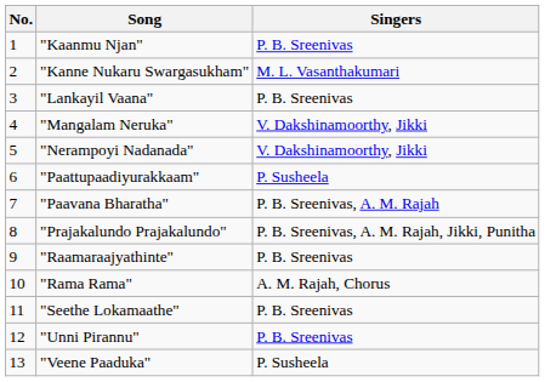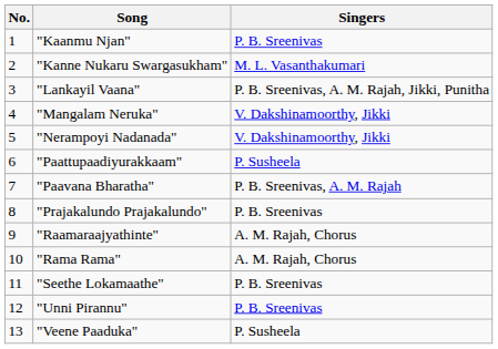 <table class="wikitable" style="font-size:95%;">
 <tr>
 <th>No.</th>
 <th>Song</th>
 <th>Singers</th>
 </tr>
 <tr>
 <td>1</td>
 <td>"Kaanmu Njan"</td>
 <td><a href='#'>P. B. Sreenivas</a></td>
 </tr>
 <tr>
 <td>2</td>
 <td>"Kanne Nukaru Swargasukham"</td>
 <td><a href='#'>M. L. Vasanthakumari</a></td>
 </tr>
 <tr>
 <td>3</td>
 <td>"Lankayil Vaana"</td>
-<td>P. B. Sreenivas</td>
+<td>P. B. Sreenivas, A. M. Rajah, Jikki, Punitha</td>
 </tr>
 <tr>
 <td>4</td>
 <td>"Mangalam Neruka"</td>
 <td><a href='#'>V. Dakshinamoorthy</a>, <a href='#'>Jikki</a></td>
 </tr>
 <tr>
 <td>5</td>
 <td>"Nerampoyi Nadanada"</td>
 <td><a href='#'>V. Dakshinamoorthy</a>, <a href='#'>Jikki</a></td>
 </tr>
 <tr>
 <td>6</td>
 <td>"Paattupaadiyurakkaam"</td>
 <td><a href='#'>P. Susheela</a></td>
 </tr>
 <tr>
 <td>7</td>
 <td>"Paavana Bharatha"</td>
 <td>P. B. Sreenivas, <a href='#'>A. M. Rajah</a></td>
 </tr>
 <tr>
 <td>8</td>
 <td>"Prajakalundo Prajakalundo"</td>
-<td>P. B. Sreenivas, A. M. Rajah, Jikki, Punitha</td>
+<td>P. B. Sreenivas</td>
 </tr>
 <tr>
 <td>9</td>
 <td>"Raamaraajyathinte"</td>
-<td>P. B. Sreenivas</td>
+<td>A. M. Rajah, Chorus</td>
 </tr>
 <tr>
 <td>10</td>
 <td>"Rama Rama"</td>
 <td>A. M. Rajah, Chorus</td>
 </tr>
 <tr>
 <td>11</td>
 <td>"Seethe Lokamaathe"</td>
 <td>P. B. Sreenivas</td>
 </tr>
 <tr>
 <td>12</td>
 <td>"Unni Pirannu"</td>
 <td><a href='#'>P. B. Sreenivas</a></td>
 </tr>
 <tr>
 <td>13</td>
 <td>"Veene Paaduka"</td>
 <td>P. Susheela</td>
 </tr>
 </table>
